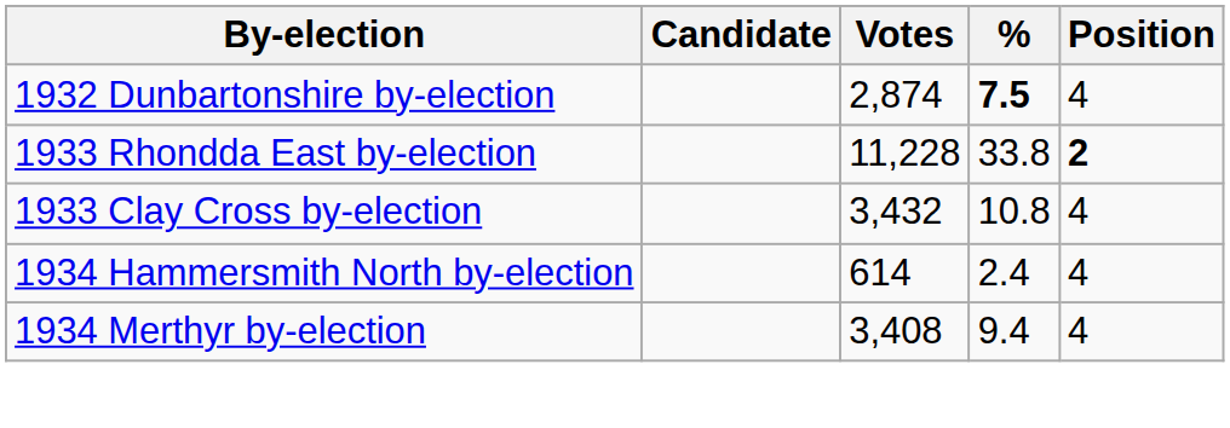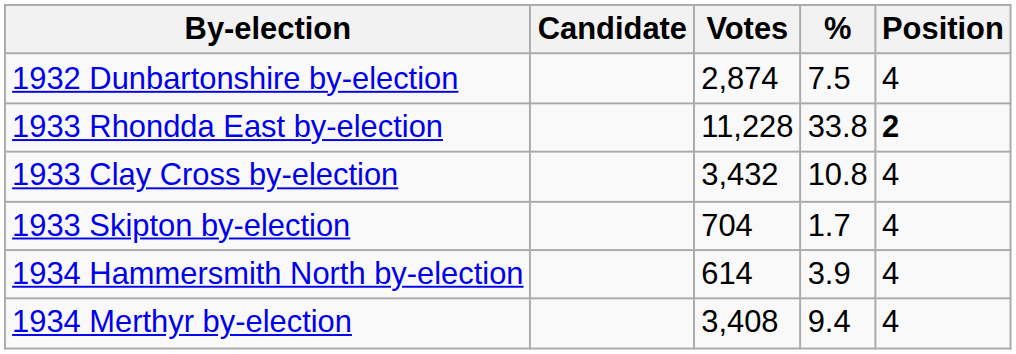 <table class="wikitable sortable">
 <tr>
 <th>By-election</th>
 <th>Candidate</th>
 <th>Votes</th>
 <th>%</th>
 <th>Position</th>
 </tr>
 <tr>
 <td><a href='#'>1932 Dunbartonshire by-election</a></td>
 <td></td>
 <td>2,874</td>
-<td><strong>7.5</strong></td>
+<td>7.5</td>
 <td>4</td>
 </tr>
 <tr>
 <td><a href='#'>1933 Rhondda East by-election</a></td>
 <td></td>
 <td>11,228</td>
 <td>33.8</td>
 <td><strong>2</strong></td>
 </tr>
 <tr>
 <td><a href='#'>1933 Clay Cross by-election</a></td>
 <td></td>
 <td>3,432</td>
 <td>10.8</td>
 <td>4</td>
 </tr>
 <tr>
+<td><a href='#'>1933 Skipton by-election</a></td>
+<td></td>
+<td>704</td>
+<td>1.7</td>
+<td>4</td>
+</tr>
+<tr>
 <td><a href='#'>1934 Hammersmith North by-election</a></td>
 <td></td>
 <td>614</td>
-<td>2.4</td>
+<td>3.9</td>
 <td>4</td>
 </tr>
 <tr>
 <td><a href='#'>1934 Merthyr by-election</a></td>
 <td></td>
 <td>3,408</td>
 <td>9.4</td>
 <td>4</td>
 </tr>
 </table>
